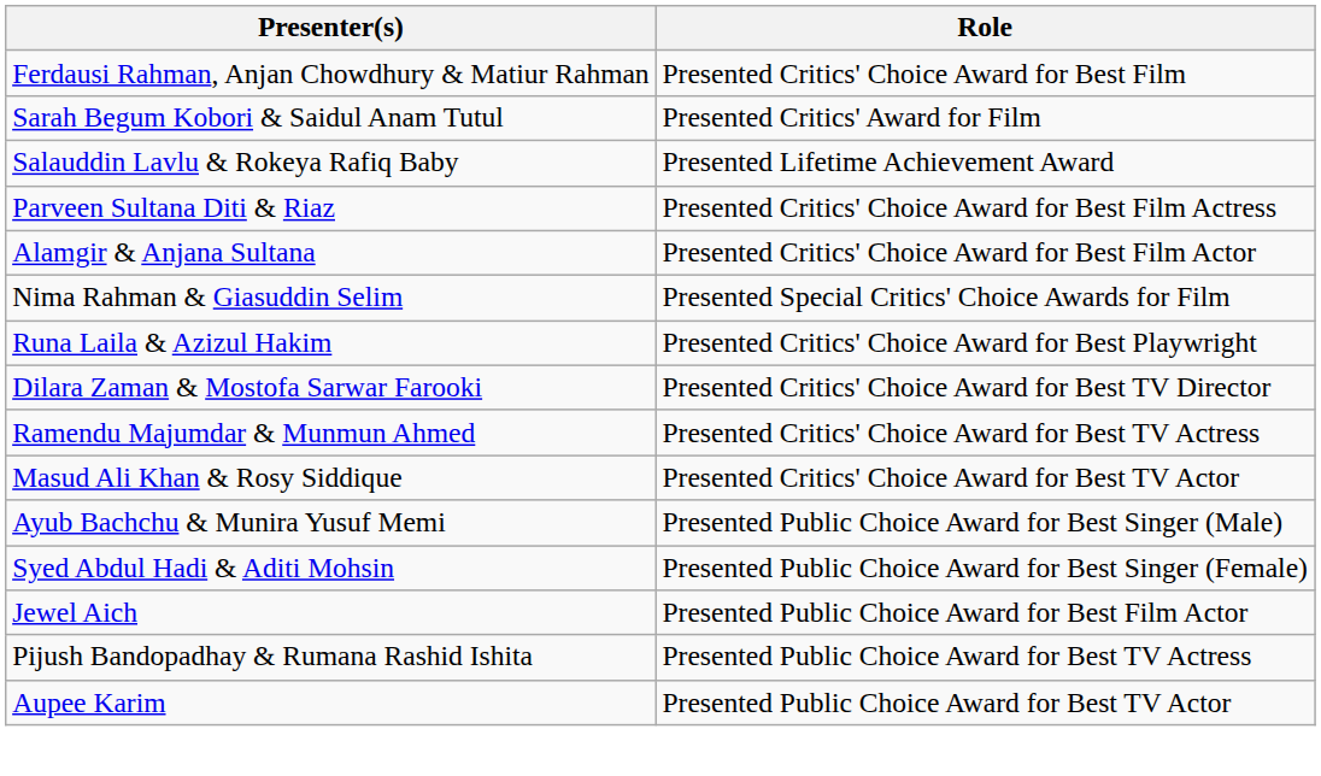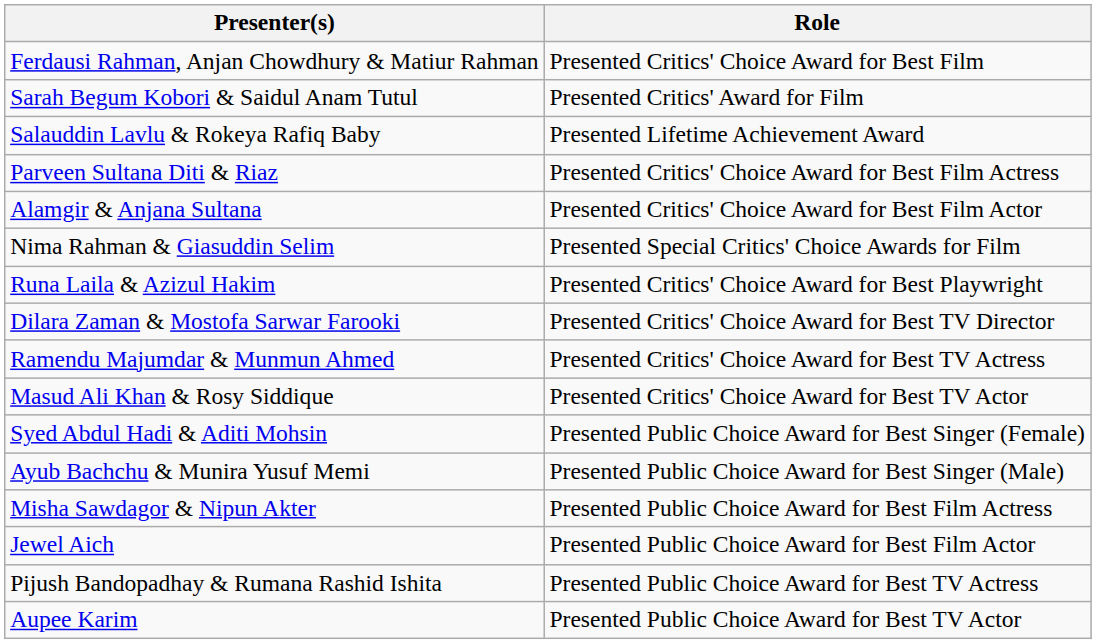 <table class="wikitable">
 <tr>
 <th>Presenter(s)</th>
 <th>Role</th>
 </tr>
 <tr>
 <td><a href='#'>Ferdausi Rahman</a>, Anjan Chowdhury & Matiur Rahman</td>
 <td>Presented Critics' Choice Award for Best Film</td>
 </tr>
 <tr>
 <td><a href='#'>Sarah Begum Kobori</a> & Saidul Anam Tutul</td>
 <td>Presented Critics' Award for Film</td>
 </tr>
 <tr>
 <td><a href='#'>Salauddin Lavlu</a> & Rokeya Rafiq Baby</td>
 <td>Presented Lifetime Achievement Award</td>
 </tr>
 <tr>
 <td><a href='#'>Parveen Sultana Diti</a> & <a href='#'>Riaz</a></td>
 <td>Presented Critics' Choice Award for Best Film Actress</td>
 </tr>
 <tr>
 <td><a href='#'>Alamgir</a> & <a href='#'>Anjana Sultana</a></td>
 <td>Presented Critics' Choice Award for Best Film Actor</td>
 </tr>
 <tr>
 <td>Nima Rahman & <a href='#'>Giasuddin Selim</a></td>
 <td>Presented Special Critics' Choice Awards for Film</td>
 </tr>
 <tr>
 <td><a href='#'>Runa Laila</a> &  <a href='#'>Azizul Hakim</a></td>
 <td>Presented Critics' Choice Award for Best Playwright</td>
 </tr>
 <tr>
 <td><a href='#'>Dilara Zaman</a> & <a href='#'>Mostofa Sarwar Farooki</a></td>
 <td>Presented Critics' Choice Award for Best TV Director</td>
 </tr>
 <tr>
 <td><a href='#'>Ramendu Majumdar</a> & <a href='#'>Munmun Ahmed</a></td>
 <td>Presented Critics' Choice Award for Best TV Actress</td>
 </tr>
 <tr>
 <td><a href='#'>Masud Ali Khan</a> & Rosy Siddique</td>
 <td>Presented Critics' Choice Award for Best TV Actor</td>
 </tr>
 <tr>
+<td><a href='#'>Syed Abdul Hadi</a> & <a href='#'>Aditi Mohsin</a></td>
+<td>Presented Public Choice Award for Best Singer (Female)</td>
+</tr>
+<tr>
 <td><a href='#'>Ayub Bachchu</a> & Munira Yusuf Memi</td>
 <td>Presented Public Choice Award for Best Singer (Male)</td>
 </tr>
 <tr>
-<td><a href='#'>Syed Abdul Hadi</a> & <a href='#'>Aditi Mohsin</a></td>
-<td>Presented Public Choice Award for Best Singer (Female)</td>
+<td><a href='#'>Misha Sawdagor</a> & <a href='#'>Nipun Akter</a></td>
+<td>Presented Public Choice Award for Best Film Actress</td>
 </tr>
 <tr>
 <td><a href='#'>Jewel Aich</a></td>
 <td>Presented Public Choice Award for Best Film Actor</td>
 </tr>
 <tr>
 <td>Pijush Bandopadhay & Rumana Rashid Ishita</td>
 <td>Presented Public Choice Award for Best TV Actress</td>
 </tr>
 <tr>
 <td><a href='#'>Aupee Karim</a></td>
 <td>Presented Public Choice Award for Best TV Actor</td>
 </tr>
 </table>
